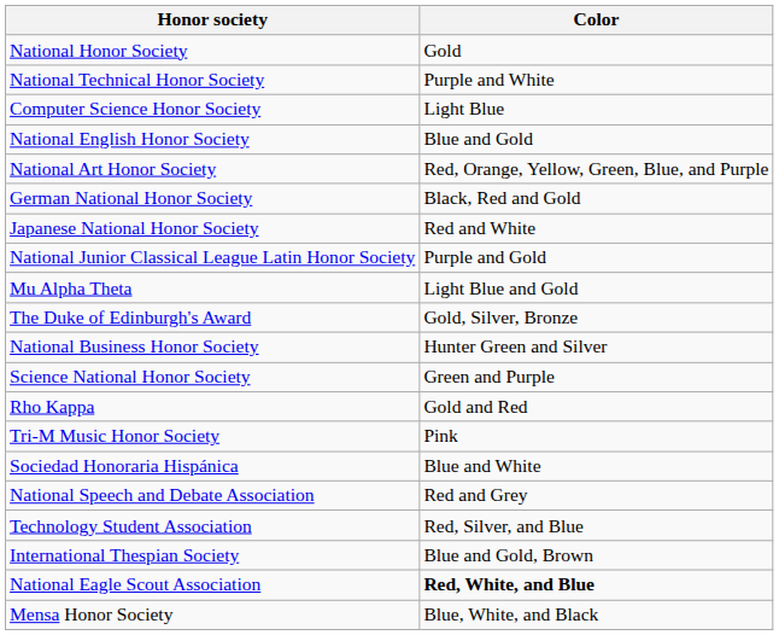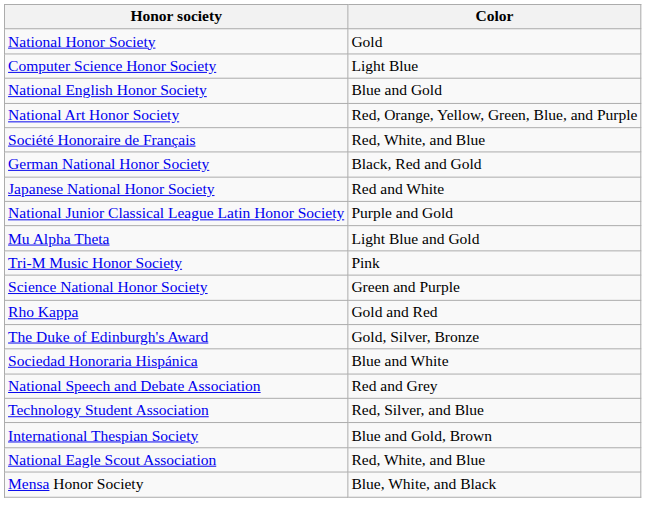 <table class="wikitable sortable">
 <tr>
 <th align="center">Honor society</th>
 <th align=center>Color</th>
 </tr>
 <tr>
 <td><a href='#'>National Honor Society</a></td>
 <td>Gold</td>
-</tr>
-<tr>
-<td><a href='#'>National Technical Honor Society</a></td>
-<td>Purple and White</td>
 </tr>
 <tr>
 <td><a href='#'>Computer Science Honor Society</a></td>
 <td>Light Blue</td>
 </tr>
 <tr>
 <td><a href='#'>National English Honor Society</a></td>
 <td>Blue and Gold</td>
 </tr>
 <tr>
 <td><a href='#'>National Art Honor Society</a></td>
 <td>Red, Orange, Yellow, Green, Blue, and Purple</td>
+</tr>
+<tr>
+<td><a href='#'>Société Honoraire de Français</a></td>
+<td>Red, White, and Blue</td>
 </tr>
 <tr>
 <td><a href='#'>German National Honor Society</a></td>
 <td>Black, Red and Gold</td>
 </tr>
 <tr>
 <td><a href='#'>Japanese National Honor Society</a></td>
 <td>Red and White</td>
 </tr>
 <tr>
 <td><a href='#'>National Junior Classical League Latin Honor Society</a></td>
 <td>Purple and Gold</td>
 </tr>
 <tr>
 <td><a href='#'>Mu Alpha Theta</a></td>
 <td>Light Blue and Gold</td>
 </tr>
 <tr>
-<td><a href='#'>The Duke of Edinburgh's Award</a></td>
-<td>Gold, Silver, Bronze</td>
-</tr>
-<tr>
-<td><a href='#'>National Business Honor Society</a></td>
-<td>Hunter Green and Silver</td>
+<td><a href='#'>Tri-M Music Honor Society</a></td>
+<td>Pink</td>
 </tr>
 <tr>
 <td><a href='#'>Science National Honor Society</a></td>
 <td>Green and Purple</td>
 </tr>
 <tr>
 <td><a href='#'>Rho Kappa</a></td>
 <td>Gold and Red</td>
 </tr>
 <tr>
-<td><a href='#'>Tri-M Music Honor Society</a></td>
-<td>Pink</td>
+<td><a href='#'>The Duke of Edinburgh's Award</a></td>
+<td>Gold, Silver, Bronze</td>
 </tr>
 <tr>
 <td><a href='#'>Sociedad Honoraria Hispánica</a></td>
 <td>Blue and White</td>
 </tr>
 <tr>
 <td><a href='#'>National Speech and Debate Association</a></td>
 <td>Red and Grey</td>
 </tr>
 <tr>
 <td><a href='#'>Technology Student Association</a></td>
 <td>Red, Silver, and Blue</td>
 </tr>
 <tr>
 <td><a href='#'>International Thespian Society</a></td>
 <td>Blue and Gold, Brown</td>
 </tr>
 <tr>
 <td><a href='#'>National Eagle Scout Association</a></td>
-<td><strong>Red, White, and Blue</strong></td>
+<td>Red, White, and Blue</td>
 </tr>
 <tr>
 <td><a href='#'>Mensa</a> Honor Society</td>
 <td>Blue, White, and Black</td>
 </tr>
 </table>
